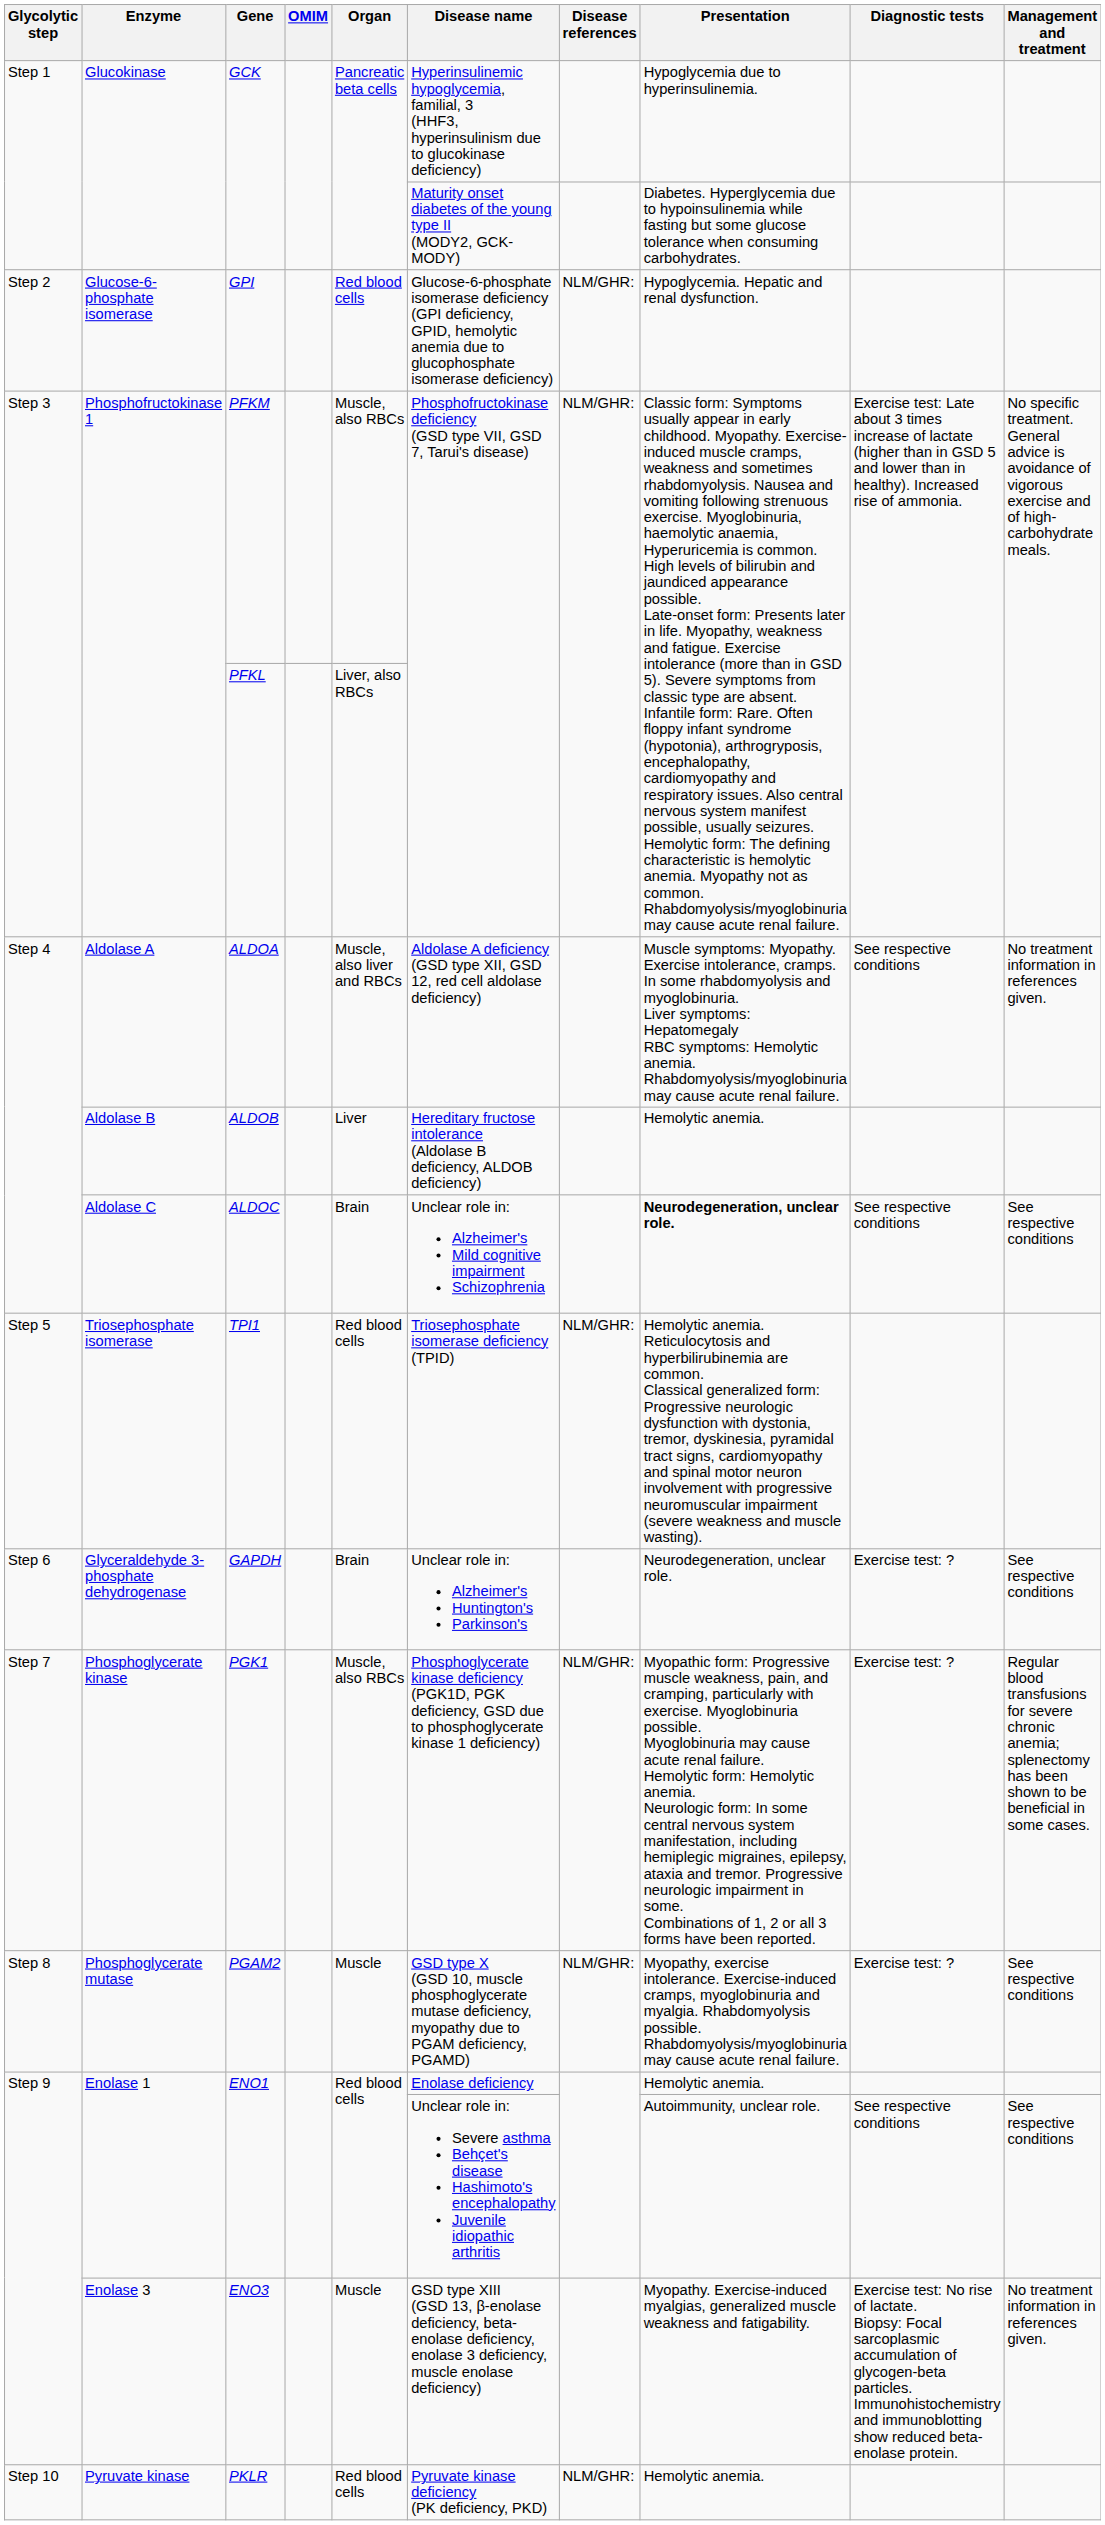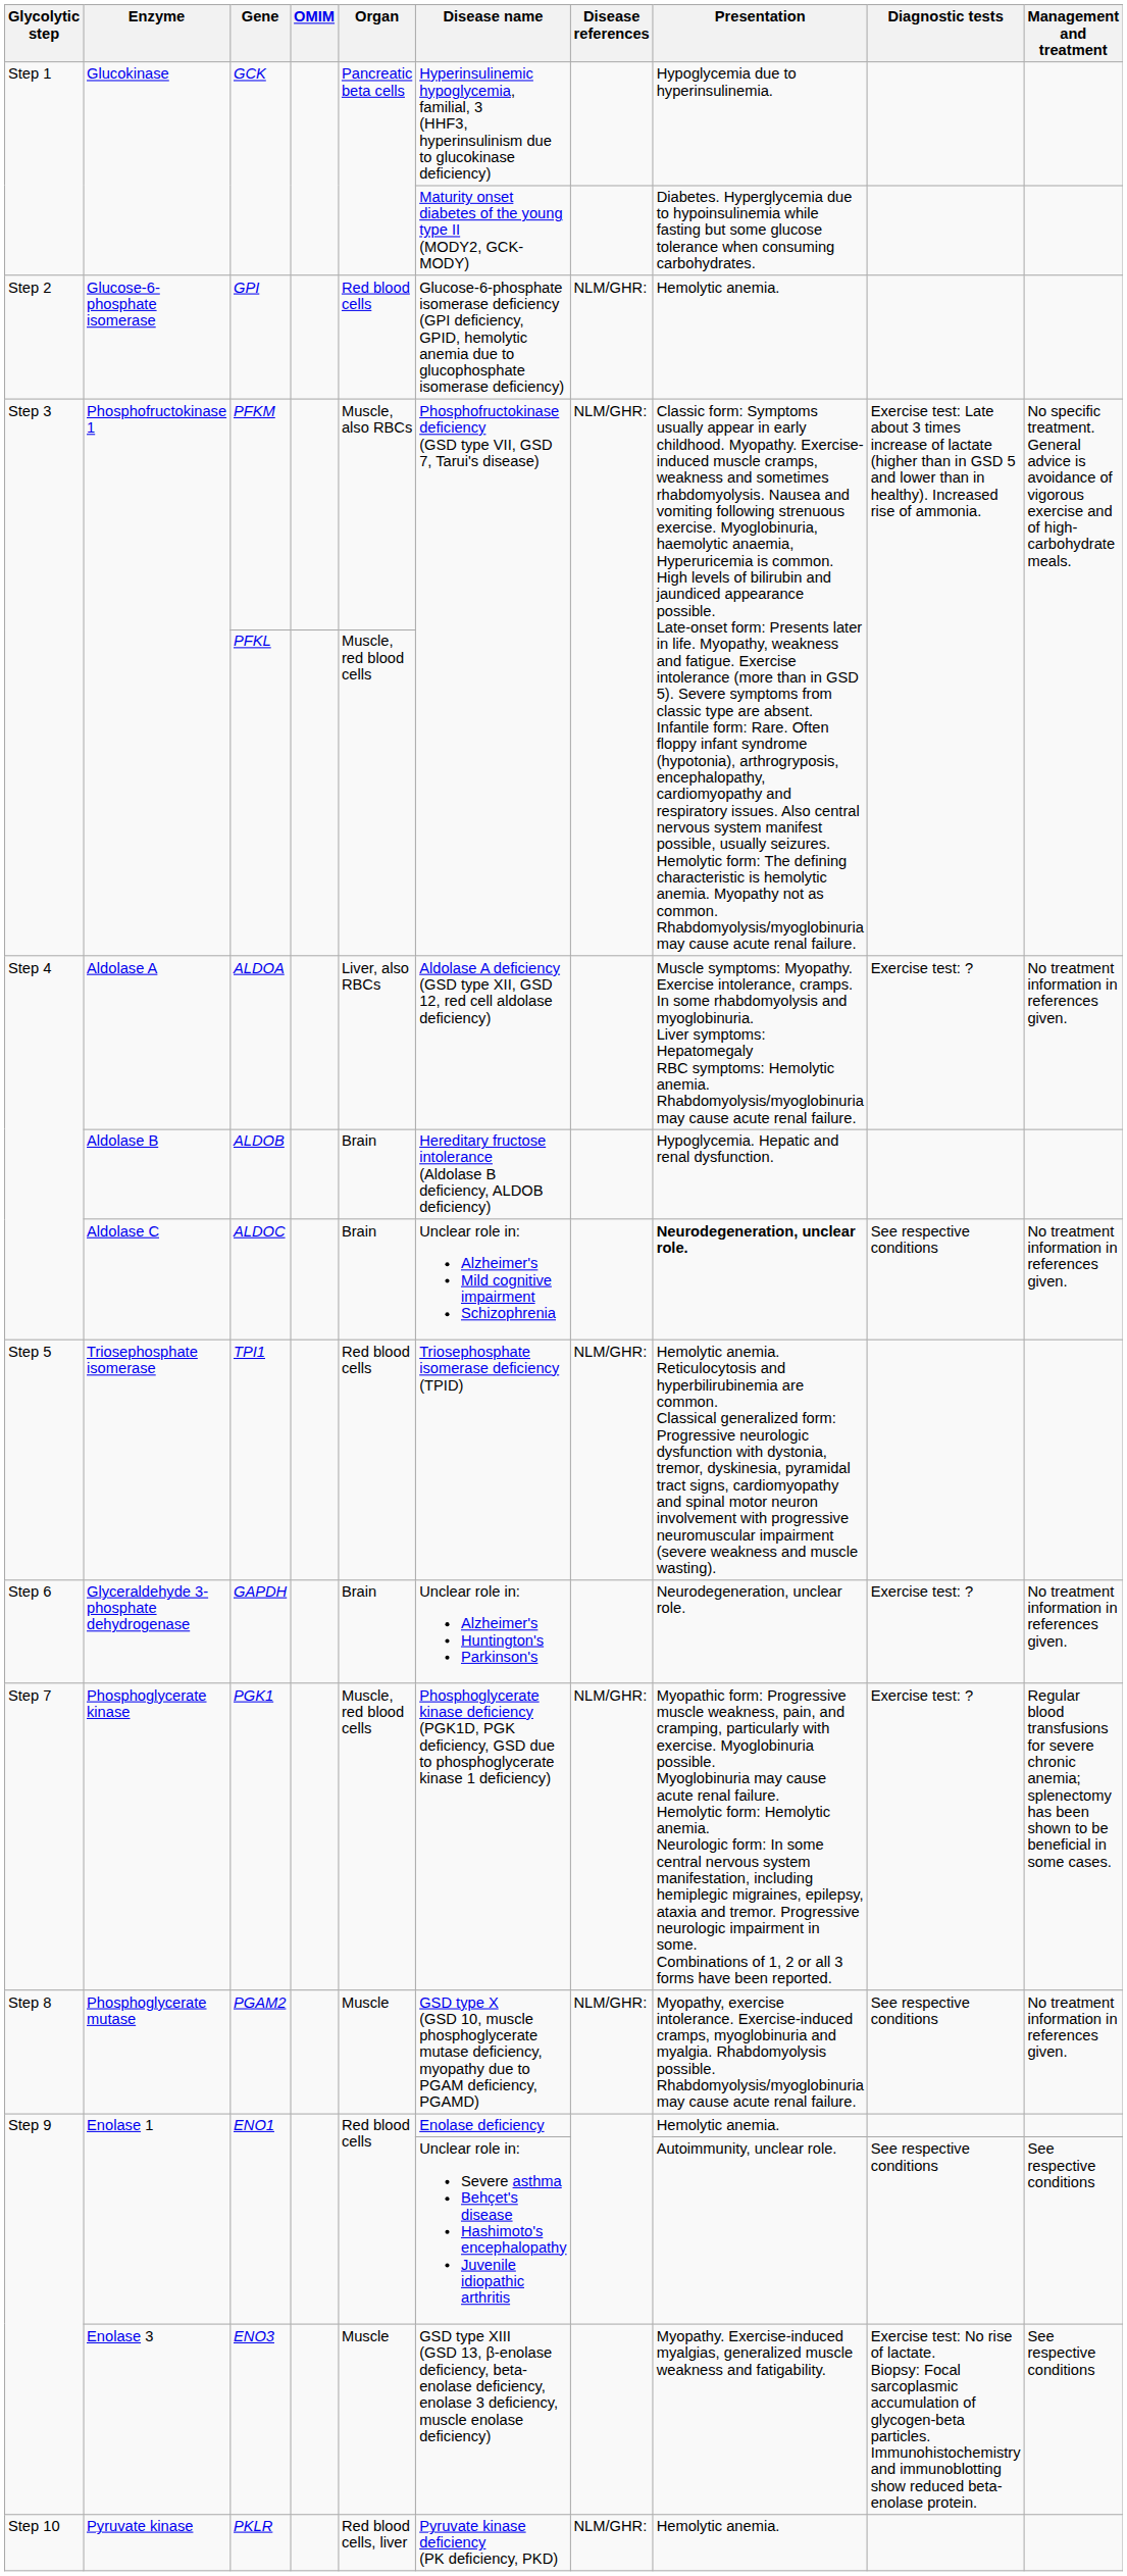 <table class="wikitable" style="font-size: 90%;">
 <tr valign="top">
 <th>Glycolytic step</th>
 <th>Enzyme</th>
 <th>Gene</th>
 <th><a href='#'>OMIM</a></th>
 <th>Organ</th>
 <th>Disease name</th>
 <th>Disease references</th>
 <th>Presentation</th>
 <th>Diagnostic tests</th>
 <th>Management and treatment</th>
 </tr>
 <tr valign="top">
 <td rowspan="2">Step 1</td>
 <td rowspan="2"><a href='#'>Glucokinase</a></td>
 <td rowspan="2"><a href='#'><em>GCK</em></a></td>
 <td rowspan="2"></td>
 <td rowspan="2"><a href='#'>Pancreatic beta cells</a></td>
 <td><a href='#'>Hyperinsulinemic hypoglycemia</a>, familial, 3 <br>(HHF3, hyperinsulinism due to glucokinase deficiency)</td>
 <td>  <br><br></td>
 <td>Hypoglycemia due to hyperinsulinemia.</td>
 <td></td>
 <td></td>
 </tr>
 <tr valign="top">
 <td><a href='#'>Maturity onset diabetes of the young type II</a> <br>(MODY2, GCK-MODY)</td>
 <td><br><br></td>
 <td>Diabetes. Hyperglycemia due to hypoinsulinemia while fasting but some glucose tolerance when consuming carbohydrates.</td>
 <td></td>
 <td></td>
 </tr>
 <tr valign="top">
 <td>Step 2</td>
 <td><a href='#'>Glucose-6-phosphate isomerase</a></td>
 <td><a href='#'><em>GPI</em></a></td>
 <td></td>
 <td><a href='#'>Red blood cells</a></td>
 <td>Glucose-6-phosphate isomerase deficiency (GPI deficiency, GPID, hemolytic anemia due to glucophosphate isomerase deficiency)</td>
 <td>NLM/GHR:<br><br></td>
-<td>Hypoglycemia. Hepatic and renal dysfunction.</td>
+<td>Hemolytic anemia.</td>
 <td></td>
 <td></td>
 </tr>
 <tr valign="top">
 <td rowspan="2">Step 3</td>
 <td rowspan="2"><a href='#'>Phosphofructokinase 1</a></td>
 <td><em><a href='#'>PFKM</a></em></td>
 <td></td>
 <td>Muscle, also RBCs</td>
 <td rowspan="2"><a href='#'>Phosphofructokinase deficiency</a><br>(GSD type VII, GSD 7, Tarui's disease)</td>
 <td rowspan="2">NLM/GHR: <br> <br> <br></td>
 <td rowspan="2">Classic form: Symptoms usually appear in early childhood. Myopathy. Exercise-induced muscle cramps, weakness and sometimes rhabdomyolysis. Nausea and vomiting following strenuous exercise. Myoglobinuria, haemolytic anaemia, Hyperuricemia is common. High levels of bilirubin and jaundiced appearance possible. <br>Late-onset form: Presents later in life. Myopathy, weakness and fatigue. Exercise intolerance (more than in GSD 5). Severe symptoms from classic type are absent. <br>Infantile form: Rare. Often floppy infant syndrome (hypotonia), arthrogryposis, encephalopathy, cardiomyopathy and respiratory issues. Also central nervous system manifest possible, usually seizures. <br>Hemolytic form: The defining characteristic is hemolytic anemia. Myopathy not as common. <br>Rhabdomyolysis/myoglobinuria may cause acute renal failure.</td>
 <td rowspan="2">Exercise test: Late about 3 times increase of lactate (higher than in GSD 5 and lower than in healthy). Increased rise of ammonia.</td>
 <td rowspan="2">No specific treatment. General advice is avoidance of vigorous exercise and of high-carbohydrate meals.</td>
 </tr>
 <tr valign="top">
 <td><em><a href='#'>PFKL</a></em></td>
 <td></td>
-<td>Liver, also RBCs</td>
+<td>Muscle, red blood cells</td>
 </tr>
 <tr valign="top">
 <td rowspan="3">Step 4</td>
 <td><a href='#'>Aldolase A</a></td>
 <td><em><a href='#'>ALDOA</a></em></td>
 <td></td>
-<td>Muscle, also liver and RBCs</td>
+<td>Liver, also RBCs</td>
 <td><a href='#'>Aldolase A deficiency</a><br>(GSD type XII, GSD 12, red cell aldolase deficiency)</td>
 <td><br> <br></td>
 <td>Muscle symptoms: Myopathy. Exercise intolerance, cramps. In some rhabdomyolysis and myoglobinuria. <br>Liver symptoms: Hepatomegaly <br>RBC symptoms: Hemolytic anemia. <br>Rhabdomyolysis/myoglobinuria may cause acute renal failure.</td>
-<td>See respective conditions</td>
+<td>Exercise test: ?</td>
 <td>No treatment information in references given.</td>
 </tr>
 <tr valign="top">
 <td><a href='#'>Aldolase B</a></td>
 <td><em><a href='#'>ALDOB</a></em></td>
 <td></td>
-<td>Liver</td>
+<td>Brain</td>
 <td><a href='#'>Hereditary fructose intolerance</a><br>(Aldolase B deficiency, ALDOB deficiency)</td>
 <td> <br> <br> <br></td>
-<td>Hemolytic anemia.</td>
+<td>Hypoglycemia. Hepatic and renal dysfunction.</td>
 <td></td>
 <td></td>
 </tr>
 <tr valign="top">
 <td><a href='#'>Aldolase C</a></td>
 <td><em><a href='#'>ALDOC</a></em></td>
 <td></td>
 <td>Brain</td>
 <td>Unclear role in:<br><ul><li><a href='#'>Alzheimer's</a></li><li><a href='#'>Mild cognitive impairment</a></li><li><a href='#'>Schizophrenia</a></li></ul></td>
 <td></td>
 <td><strong>Neurodegeneration, unclear role.</strong></td>
 <td>See respective conditions</td>
-<td>See respective conditions</td>
+<td>No treatment information in references given.</td>
 </tr>
 <tr valign="top">
 <td>Step 5</td>
 <td><a href='#'>Triosephosphate isomerase</a></td>
 <td><em><a href='#'>TPI1</a></em></td>
 <td></td>
 <td>Red blood cells</td>
 <td><a href='#'>Triosephosphate isomerase deficiency</a> (TPID)</td>
 <td>NLM/GHR: <br> <br> <br></td>
 <td>Hemolytic anemia. Reticulocytosis and hyperbilirubinemia are common. <br>Classical generalized form: Progressive neurologic dysfunction with dystonia, tremor, dyskinesia, pyramidal tract signs, cardiomyopathy and spinal motor neuron involvement with progressive neuromuscular impairment (severe weakness and muscle wasting).</td>
 <td></td>
 <td></td>
 </tr>
 <tr valign="top">
 <td>Step 6</td>
 <td><a href='#'>Glyceraldehyde 3-phosphate dehydrogenase</a></td>
 <td><em><a href='#'>GAPDH</a></em></td>
 <td></td>
 <td>Brain</td>
 <td>Unclear role in:<br><ul><li><a href='#'>Alzheimer's</a></li><li><a href='#'>Huntington's</a></li><li><a href='#'>Parkinson's</a></li></ul></td>
 <td></td>
 <td>Neurodegeneration, unclear role.</td>
 <td>Exercise test: ?</td>
-<td>See respective conditions</td>
+<td>No treatment information in references given.</td>
 </tr>
 <tr valign="top">
 <td>Step 7</td>
 <td><a href='#'>Phosphoglycerate kinase</a></td>
 <td><em><a href='#'>PGK1</a></em></td>
 <td></td>
-<td>Muscle, also RBCs</td>
+<td>Muscle, red blood cells</td>
 <td><a href='#'>Phosphoglycerate kinase deficiency</a> <br>(PGK1D, PGK deficiency, GSD due to phosphoglycerate kinase 1 deficiency)</td>
 <td>NLM/GHR: <br><br><br></td>
 <td>Myopathic form: Progressive muscle weakness, pain, and cramping, particularly with exercise. Myoglobinuria possible. <br>Myoglobinuria may cause acute renal failure. <br>Hemolytic form: Hemolytic anemia.<br>Neurologic form: In some central nervous system manifestation, including hemiplegic migraines, epilepsy, ataxia and tremor. Progressive neurologic impairment in some. <br>Combinations of 1, 2 or all 3 forms have been reported.</td>
 <td>Exercise test: ?</td>
 <td>Regular blood transfusions for severe chronic anemia; splenectomy has been shown to be beneficial in some cases.</td>
 </tr>
 <tr valign="top">
 <td>Step 8</td>
 <td><a href='#'>Phosphoglycerate mutase</a></td>
 <td><em><a href='#'>PGAM2</a></em></td>
 <td></td>
 <td>Muscle</td>
 <td><a href='#'>GSD type X</a> <br>(GSD 10, muscle phosphoglycerate mutase deficiency, myopathy due to PGAM deficiency,  PGAMD)</td>
 <td>NLM/GHR:<br><br><br></td>
 <td>Myopathy, exercise intolerance. Exercise-induced cramps, myoglobinuria and myalgia. Rhabdomyolysis possible.<br>Rhabdomyolysis/myoglobinuria may cause acute renal failure.</td>
-<td>Exercise test: ?</td>
 <td>See respective conditions</td>
+<td>No treatment information in references given.</td>
 </tr>
 <tr valign="top">
 <td rowspan="3">Step 9</td>
 <td rowspan="2"><a href='#'>Enolase</a> 1</td>
 <td rowspan="2"><em><a href='#'>ENO1</a></em></td>
 <td rowspan="2"></td>
 <td rowspan="2">Red blood cells</td>
 <td><a href='#'>Enolase deficiency</a></td>
 <td rowspan="2"></td>
 <td>Hemolytic anemia.</td>
 <td></td>
 <td></td>
 </tr>
 <tr valign="top">
 <td>Unclear role in:<br><ul><li>Severe <a href='#'>asthma</a></li><li><a href='#'>Behçet's disease</a></li><li><a href='#'>Hashimoto's encephalopathy</a></li><li><a href='#'>Juvenile idiopathic arthritis</a></li></ul></td>
 <td>Autoimmunity, unclear role.</td>
 <td>See respective conditions</td>
 <td>See respective conditions</td>
 </tr>
 <tr valign="top">
 <td><a href='#'>Enolase</a> 3</td>
 <td><em><a href='#'>ENO3</a></em></td>
 <td></td>
 <td>Muscle</td>
 <td>GSD type XIII <br>(GSD 13, β-enolase deficiency, beta-enolase deficiency, enolase 3 deficiency, muscle enolase deficiency)</td>
 <td><br><br></td>
 <td>Myopathy. Exercise-induced myalgias, generalized muscle weakness and fatigability.</td>
 <td>Exercise test: No rise of lactate. <br> Biopsy: Focal sarcoplasmic accumulation of glycogen-beta particles. Immunohistochemistry and immunoblotting show reduced beta-enolase protein.</td>
-<td>No treatment information in references given.</td>
+<td>See respective conditions</td>
 </tr>
 <tr valign="top">
 <td>Step 10</td>
 <td><a href='#'>Pyruvate kinase</a></td>
 <td><em><a href='#'>PKLR</a></em></td>
 <td></td>
-<td>Red blood cells</td>
+<td>Red blood cells, liver</td>
 <td><a href='#'>Pyruvate kinase deficiency</a> <br>(PK deficiency, PKD)</td>
 <td>NLM/GHR:<br><br><br></td>
 <td>Hemolytic anemia.</td>
 <td></td>
 <td></td>
 </tr>
 </table>
